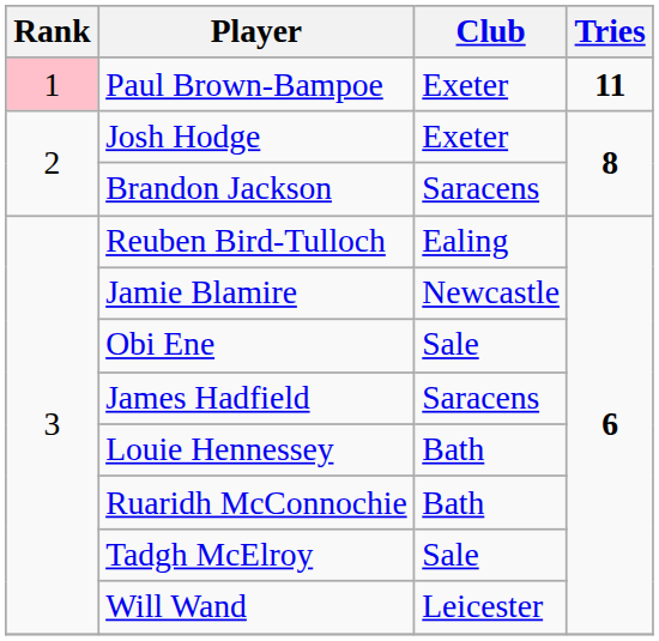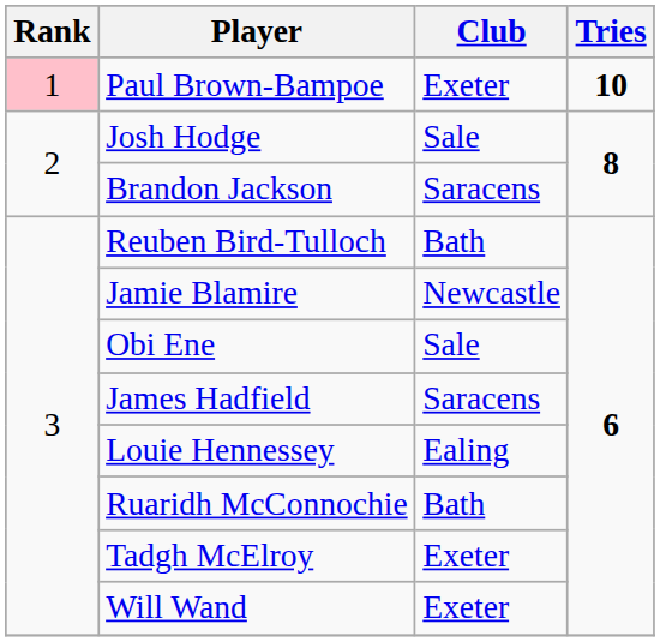 <table class="wikitable">
 <tr>
 <th>Rank</th>
 <th>Player</th>
 <th><a href='#'>Club</a></th>
 <th><a href='#'>Tries</a></th>
 </tr>
 <tr>
 <td align=center style="background: pink;">1</td>
 <td> <a href='#'>Paul Brown-Bampoe</a></td>
 <td><a href='#'>Exeter</a></td>
-<td align=center><strong>11</strong></td>
+<td align=center><strong>10</strong></td>
 </tr>
 <tr>
 <td align=center rowspan=2>2</td>
 <td> <a href='#'>Josh Hodge</a></td>
-<td><a href='#'>Exeter</a></td>
+<td><a href='#'>Sale</a></td>
 <td align=center rowspan=2><strong>8</strong></td>
 </tr>
 <tr>
 <td> <a href='#'>Brandon Jackson</a></td>
 <td><a href='#'>Saracens</a></td>
 </tr>
 <tr>
 <td align=center rowspan=8>3</td>
 <td> <a href='#'>Reuben Bird-Tulloch</a></td>
-<td><a href='#'>Ealing</a></td>
+<td><a href='#'>Bath</a></td>
 <td align=center rowspan=8><strong>6</strong></td>
 </tr>
 <tr>
 <td> <a href='#'>Jamie Blamire</a></td>
 <td><a href='#'>Newcastle</a></td>
 </tr>
 <tr>
 <td> <a href='#'>Obi Ene</a></td>
 <td><a href='#'>Sale</a></td>
 </tr>
 <tr>
 <td> <a href='#'>James Hadfield</a></td>
 <td><a href='#'>Saracens</a></td>
 </tr>
 <tr>
 <td> <a href='#'>Louie Hennessey</a></td>
-<td><a href='#'>Bath</a></td>
+<td><a href='#'>Ealing</a></td>
 </tr>
 <tr>
 <td> <a href='#'>Ruaridh McConnochie</a></td>
 <td><a href='#'>Bath</a></td>
 </tr>
 <tr>
 <td> <a href='#'>Tadgh McElroy</a></td>
-<td><a href='#'>Sale</a></td>
+<td><a href='#'>Exeter</a></td>
 </tr>
 <tr>
 <td> <a href='#'>Will Wand</a></td>
-<td><a href='#'>Leicester</a></td>
+<td><a href='#'>Exeter</a></td>
 </tr>
 <tr>
 </tr>
 </table>
